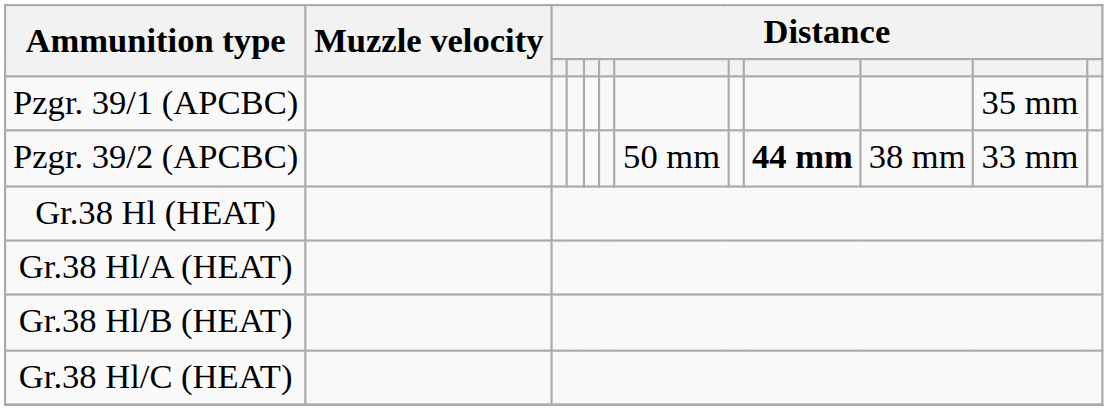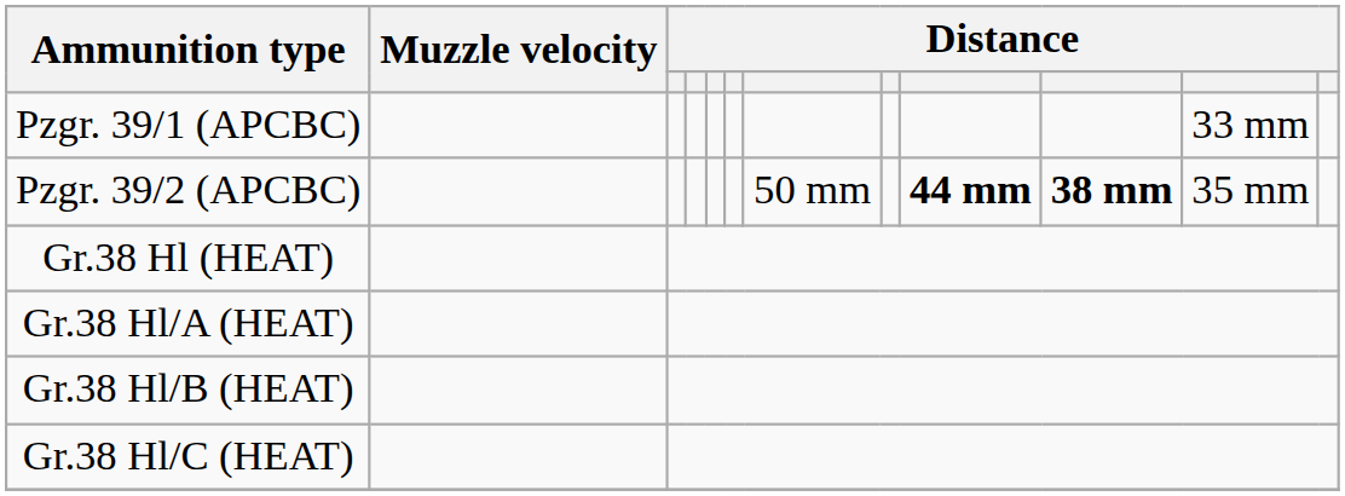 <table class="wikitable" style="text-align:center">
 <tr>
 <th rowspan=2>Ammunition type</th>
 <th rowspan=2>Muzzle velocity</th>
 <th colspan=10>Distance</th>
 </tr>
 <tr>
 <th></th>
 <th></th>
 <th></th>
 <th></th>
 <th></th>
 <th></th>
 <th></th>
 <th></th>
 <th></th>
 <th></th>
 </tr>
 <tr>
 <td style="text-align:center">Pzgr. 39/1 (APCBC)</td>
 <td style="text-align:center"></td>
 <td></td>
 <td></td>
 <td></td>
 <td></td>
 <td></td>
 <td></td>
 <td></td>
 <td></td>
-<td>35 mm</td>
+<td>33 mm</td>
 <td></td>
 </tr>
 <tr>
 <td style="text-align:center">Pzgr. 39/2 (APCBC)</td>
 <td style="text-align:center"></td>
 <td></td>
 <td></td>
 <td></td>
 <td></td>
 <td>50 mm</td>
 <td></td>
 <td><strong>44 mm</strong></td>
-<td>38 mm</td>
-<td>33 mm</td>
+<td><strong>38 mm</strong></td>
+<td>35 mm</td>
 <td></td>
 </tr>
 <tr>
 <td style="text-align:center">Gr.38 Hl (HEAT)</td>
 <td style="text-align:center"></td>
 <td colspan="10"></td>
 </tr>
 <tr>
 <td style="text-align:center">Gr.38 Hl/A (HEAT)</td>
 <td style="text-align:center"></td>
 <td colspan="10"></td>
 </tr>
 <tr>
 <td style="text-align:center">Gr.38 Hl/B (HEAT)</td>
 <td style="text-align:center"></td>
 <td colspan="10"></td>
 </tr>
 <tr>
 <td style="text-align:center">Gr.38 Hl/C (HEAT)</td>
 <td style="text-align:center"></td>
 <td colspan="10"></td>
 </tr>
 <tr>
 </tr>
 </table>
